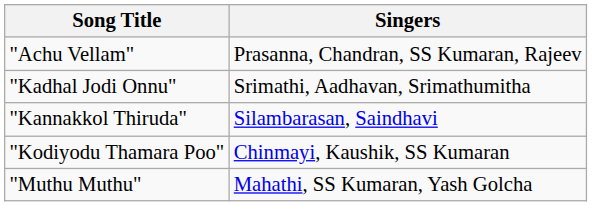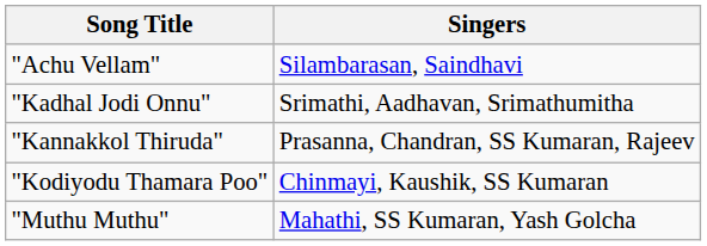 <table class="wikitable">
 <tr>
 <th>Song Title</th>
 <th>Singers</th>
 </tr>
 <tr>
 <td>"Achu Vellam"</td>
-<td>Prasanna, Chandran, SS Kumaran, Rajeev</td>
+<td><a href='#'>Silambarasan</a>, <a href='#'>Saindhavi</a></td>
 </tr>
 <tr>
 <td>"Kadhal Jodi Onnu"</td>
 <td>Srimathi, Aadhavan, Srimathumitha</td>
 </tr>
 <tr>
 <td>"Kannakkol Thiruda"</td>
-<td><a href='#'>Silambarasan</a>, <a href='#'>Saindhavi</a></td>
+<td>Prasanna, Chandran, SS Kumaran, Rajeev</td>
 </tr>
 <tr>
 <td>"Kodiyodu Thamara Poo"</td>
 <td><a href='#'>Chinmayi</a>, Kaushik, SS Kumaran</td>
 </tr>
 <tr>
 <td>"Muthu Muthu"</td>
 <td><a href='#'>Mahathi</a>, SS Kumaran, Yash Golcha</td>
 </tr>
 </table>
